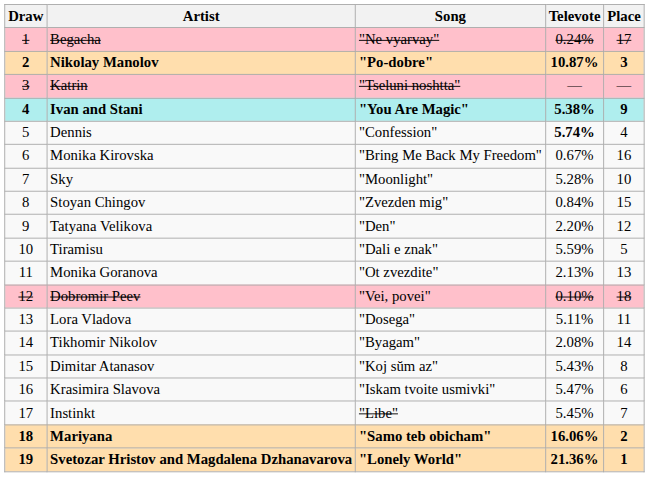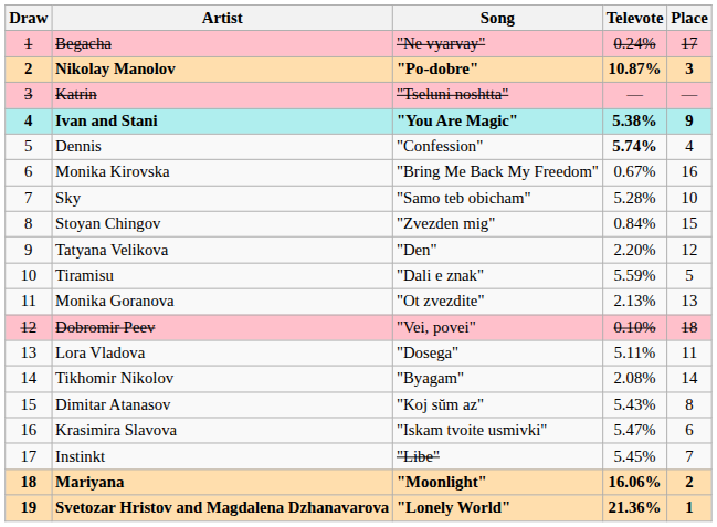 <table class="sortable wikitable" style="margin: 1em auto 1em auto; text-align:center">
 <tr>
 <th>Draw</th>
 <th>Artist</th>
 <th>Song</th>
 <th>Televote</th>
 <th>Place</th>
 </tr>
 <tr class="sortbottom" style="background:pink;">
 <td><s>1</s></td>
 <td align="left"><s>Begacha</s></td>
 <td align="left"><s>"Ne vyarvay"</s></td>
 <td><s>0.24%</s></td>
 <td><s>17</s></td>
 </tr>
 <tr style="font-weight:bold; background:navajowhite;">
 <td>2</td>
 <td align="left">Nikolay Manolov</td>
 <td align="left">"Po-dobre"</td>
 <td>10.87%</td>
 <td>3</td>
 </tr>
 <tr class="sortbottom" style="background:pink;">
 <td><s>3</s></td>
 <td align="left"><s>Katrin</s></td>
 <td align="left"><s>"Tseluni noshtta"</s></td>
 <td>—</td>
 <td>—</td>
 </tr>
 <tr style="font-weight:bold; background:paleturquoise;">
 <td>4</td>
 <td align="left">Ivan and Stani</td>
 <td align="left">"You Are Magic"</td>
 <td>5.38%</td>
 <td>9</td>
 </tr>
 <tr>
 <td>5</td>
 <td align="left">Dennis</td>
 <td align="left">"Confession"</td>
 <td><strong>5.74%</strong></td>
 <td>4</td>
 </tr>
 <tr>
 <td>6</td>
 <td align="left">Monika Kirovska</td>
 <td align="left">"Bring Me Back My Freedom"</td>
 <td>0.67%</td>
 <td>16</td>
 </tr>
 <tr>
 <td>7</td>
 <td align="left">Sky</td>
-<td align="left">"Moonlight"</td>
+<td align="left">"Samo teb obicham"</td>
 <td>5.28%</td>
 <td>10</td>
 </tr>
 <tr>
 <td>8</td>
 <td align="left">Stoyan Chingov</td>
 <td align="left">"Zvezden mig"</td>
 <td>0.84%</td>
 <td>15</td>
 </tr>
 <tr>
 <td>9</td>
 <td align="left">Tatyana Velikova</td>
 <td align="left">"Den"</td>
 <td>2.20%</td>
 <td>12</td>
 </tr>
 <tr>
 <td>10</td>
 <td align="left">Tiramisu</td>
 <td align="left">"Dali e znak"</td>
 <td>5.59%</td>
 <td>5</td>
 </tr>
 <tr>
 <td>11</td>
 <td align="left">Monika Goranova</td>
 <td align="left">"Ot zvezdite"</td>
 <td>2.13%</td>
 <td>13</td>
 </tr>
 <tr class="sortbottom" style="background:pink;">
 <td><s>12</s></td>
 <td align="left"><s>Dobromir Peev</s></td>
 <td align="left">"Vei, povei"</td>
 <td><s>0.10%</s></td>
 <td><s>18</s></td>
 </tr>
 <tr>
 <td>13</td>
 <td align="left">Lora Vladova</td>
 <td align="left">"Dosega"</td>
 <td>5.11%</td>
 <td>11</td>
 </tr>
 <tr>
 <td>14</td>
 <td align="left">Tikhomir Nikolov</td>
 <td align="left">"Byagam"</td>
 <td>2.08%</td>
 <td>14</td>
 </tr>
 <tr>
 <td>15</td>
 <td align="left">Dimitar Atanasov</td>
 <td align="left">"Koj sŭm az"</td>
 <td>5.43%</td>
 <td>8</td>
 </tr>
 <tr>
 <td>16</td>
 <td align="left">Krasimira Slavova</td>
 <td align="left">"Iskam tvoite usmivki"</td>
 <td>5.47%</td>
 <td>6</td>
 </tr>
 <tr>
 <td>17</td>
 <td align="left">Instinkt</td>
 <td align="left"><s>"Libe"</s></td>
 <td>5.45%</td>
 <td>7</td>
 </tr>
 <tr style="font-weight:bold; background:navajowhite;">
 <td>18</td>
 <td align="left">Mariyana</td>
-<td align="left">"Samo teb obicham"</td>
+<td align="left">"Moonlight"</td>
 <td>16.06%</td>
 <td>2</td>
 </tr>
 <tr style="font-weight:bold; background:navajowhite;">
 <td>19</td>
 <td align="left">Svetozar Hristov and Magdalena Dzhanavarova</td>
 <td align="left">"Lonely World"</td>
 <td>21.36%</td>
 <td>1</td>
 </tr>
 </table>
